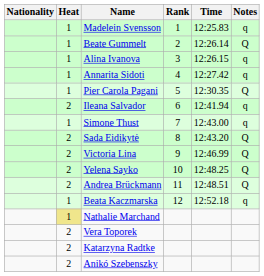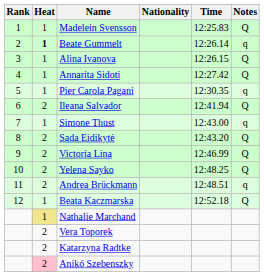 <table class="wikitable sortable" style="text-align:center">
 <tr>
-<th>Nationality</th>
+<th>Rank</th>
 <th>Heat</th>
 <th>Name</th>
-<th>Rank</th>
+<th>Nationality</th>
 <th>Time</th>
 <th>Notes</th>
 </tr>
 <tr bgcolor=ccffcc>
-<td align=left></td>
+<td>1</td>
 <td>1</td>
 <td align="left"><a href='#'>Madelein Svensson</a></td>
-<td>1</td>
+<td align=left></td>
 <td>12:25.83</td>
+<td>Q</td>
+</tr>
+<tr bgcolor=ccffcc>
+<td>2</td>
+<td><strong>1</strong></td>
+<td align="left"><a href='#'>Beate Gummelt</a></td>
+<td align=left></td>
+<td>12:26.14</td>
 <td>q</td>
 </tr>
 <tr bgcolor=ccffcc>
+<td>3</td>
+<td>1</td>
+<td align="left"><a href='#'>Alina Ivanova</a></td>
 <td align=left></td>
-<td>1</td>
-<td align="left"><a href='#'>Beate Gummelt</a></td>
-<td>2</td>
-<td>12:26.14</td>
+<td>12:26.15</td>
 <td>Q</td>
 </tr>
 <tr bgcolor=ccffcc>
+<td>4</td>
+<td>1</td>
+<td align="left"><a href='#'>Annarita Sidoti</a></td>
 <td align=left></td>
+<td>12:27.42</td>
+<td>Q</td>
+</tr>
+<tr bgcolor=ddffdd>
+<td>5</td>
 <td>1</td>
-<td align="left"><a href='#'>Alina Ivanova</a></td>
-<td>3</td>
-<td>12:26.15</td>
+<td align="left"><a href='#'>Pier Carola Pagani</a></td>
+<td align=left></td>
+<td>12:30.35</td>
 <td>q</td>
 </tr>
 <tr bgcolor=ccffcc>
+<td>6</td>
+<td>2</td>
+<td align="left"><a href='#'>Ileana Salvador</a></td>
 <td align=left></td>
-<td>1</td>
-<td align="left"><a href='#'>Annarita Sidoti</a></td>
-<td>4</td>
-<td>12:27.42</td>
-<td>q</td>
+<td>12:41.94</td>
+<td>Q</td>
 </tr>
 <tr bgcolor=ddffdd>
-<td align=left></td>
-<td>1</td>
-<td align="left"><a href='#'>Pier Carola Pagani</a></td>
-<td>5</td>
-<td>12:30.35</td>
-<td>Q</td>
-</tr>
-<tr bgcolor=ccffcc>
-<td align=left></td>
-<td>2</td>
-<td align="left"><a href='#'>Ileana Salvador</a></td>
-<td>6</td>
-<td>12:41.94</td>
-<td>q</td>
-</tr>
-<tr bgcolor=ddffdd>
-<td align=left></td>
+<td>7</td>
 <td>1</td>
 <td align="left"><a href='#'>Simone Thust</a></td>
-<td>7</td>
+<td align=left></td>
 <td>12:43.00</td>
 <td>q</td>
 </tr>
 <tr bgcolor=ccffcc>
-<td align=left></td>
+<td>8</td>
 <td>2</td>
 <td align="left"><a href='#'>Sada Eidikytė</a></td>
-<td>8</td>
+<td align=left></td>
 <td>12:43.20</td>
 <td>Q</td>
 </tr>
 <tr bgcolor=ccffcc>
-<td align=left></td>
+<td>9</td>
 <td>2</td>
 <td align="left"><a href='#'>Victoria Lina</a></td>
-<td>9</td>
+<td align=left></td>
 <td>12:46.99</td>
 <td>Q</td>
 </tr>
 <tr bgcolor=ccffcc>
-<td align=left></td>
+<td>10</td>
 <td>2</td>
 <td align="left"><a href='#'>Yelena Sayko</a></td>
-<td>10</td>
+<td align=left></td>
 <td>12:48.25</td>
 <td>Q</td>
 </tr>
 <tr bgcolor=ddffdd>
-<td align=left></td>
+<td>11</td>
 <td>2</td>
 <td align="left"><a href='#'>Andrea Brückmann</a></td>
-<td>11</td>
+<td align=left></td>
 <td>12:48.51</td>
+<td>q</td>
+</tr>
+<tr bgcolor=ddffdd>
+<td>12</td>
+<td>1</td>
+<td align="left"><a href='#'>Beata Kaczmarska</a></td>
+<td align=left></td>
+<td>12:52.18</td>
 <td>Q</td>
 </tr>
-<tr bgcolor=ddffdd>
-<td align=left></td>
-<td>1</td>
-<td align="left"><a href='#'>Beata Kaczmarska</a></td>
-<td>12</td>
-<td>12:52.18</td>
-<td>q</td>
-</tr>
 <tr>
-<td align=left></td>
+<td></td>
 <td style="background: khaki;">1</td>
 <td align="left"><a href='#'>Nathalie Marchand</a></td>
-<td></td>
+<td align=left></td>
 <td></td>
 <td></td>
 </tr>
 <tr>
-<td align=left></td>
+<td></td>
 <td>2</td>
 <td align="left"><a href='#'>Vera Toporek</a></td>
-<td></td>
+<td align=left></td>
 <td></td>
 <td></td>
 </tr>
 <tr>
-<td align=left></td>
+<td></td>
 <td>2</td>
 <td align="left"><a href='#'>Katarzyna Radtke</a></td>
-<td></td>
+<td align=left></td>
 <td></td>
 <td></td>
 </tr>
 <tr>
+<td></td>
+<td style="background: pink;">2</td>
+<td align="left"><a href='#'>Anikó Szebenszky</a></td>
 <td align=left></td>
-<td>2</td>
-<td align="left"><a href='#'>Anikó Szebenszky</a></td>
-<td></td>
 <td></td>
 <td></td>
 </tr>
 </table>
